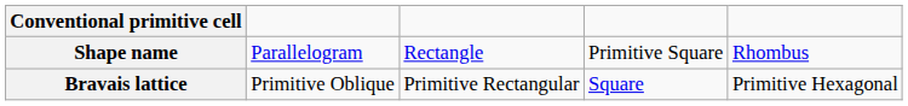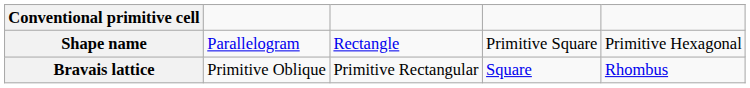 <table class=wikitable>
 <tr>
 <th>Conventional primitive cell</th>
 <td></td>
 <td></td>
 <td></td>
 <td></td>
 </tr>
 <tr>
 <th>Shape name</th>
 <td><a href='#'>Parallelogram</a></td>
 <td><a href='#'>Rectangle</a></td>
 <td>Primitive Square</td>
-<td><a href='#'>Rhombus</a></td>
+<td>Primitive Hexagonal</td>
 </tr>
 <tr>
 <th>Bravais lattice</th>
 <td>Primitive Oblique</td>
 <td>Primitive Rectangular</td>
 <td><a href='#'>Square</a></td>
-<td>Primitive Hexagonal</td>
+<td><a href='#'>Rhombus</a></td>
 </tr>
 </table>
